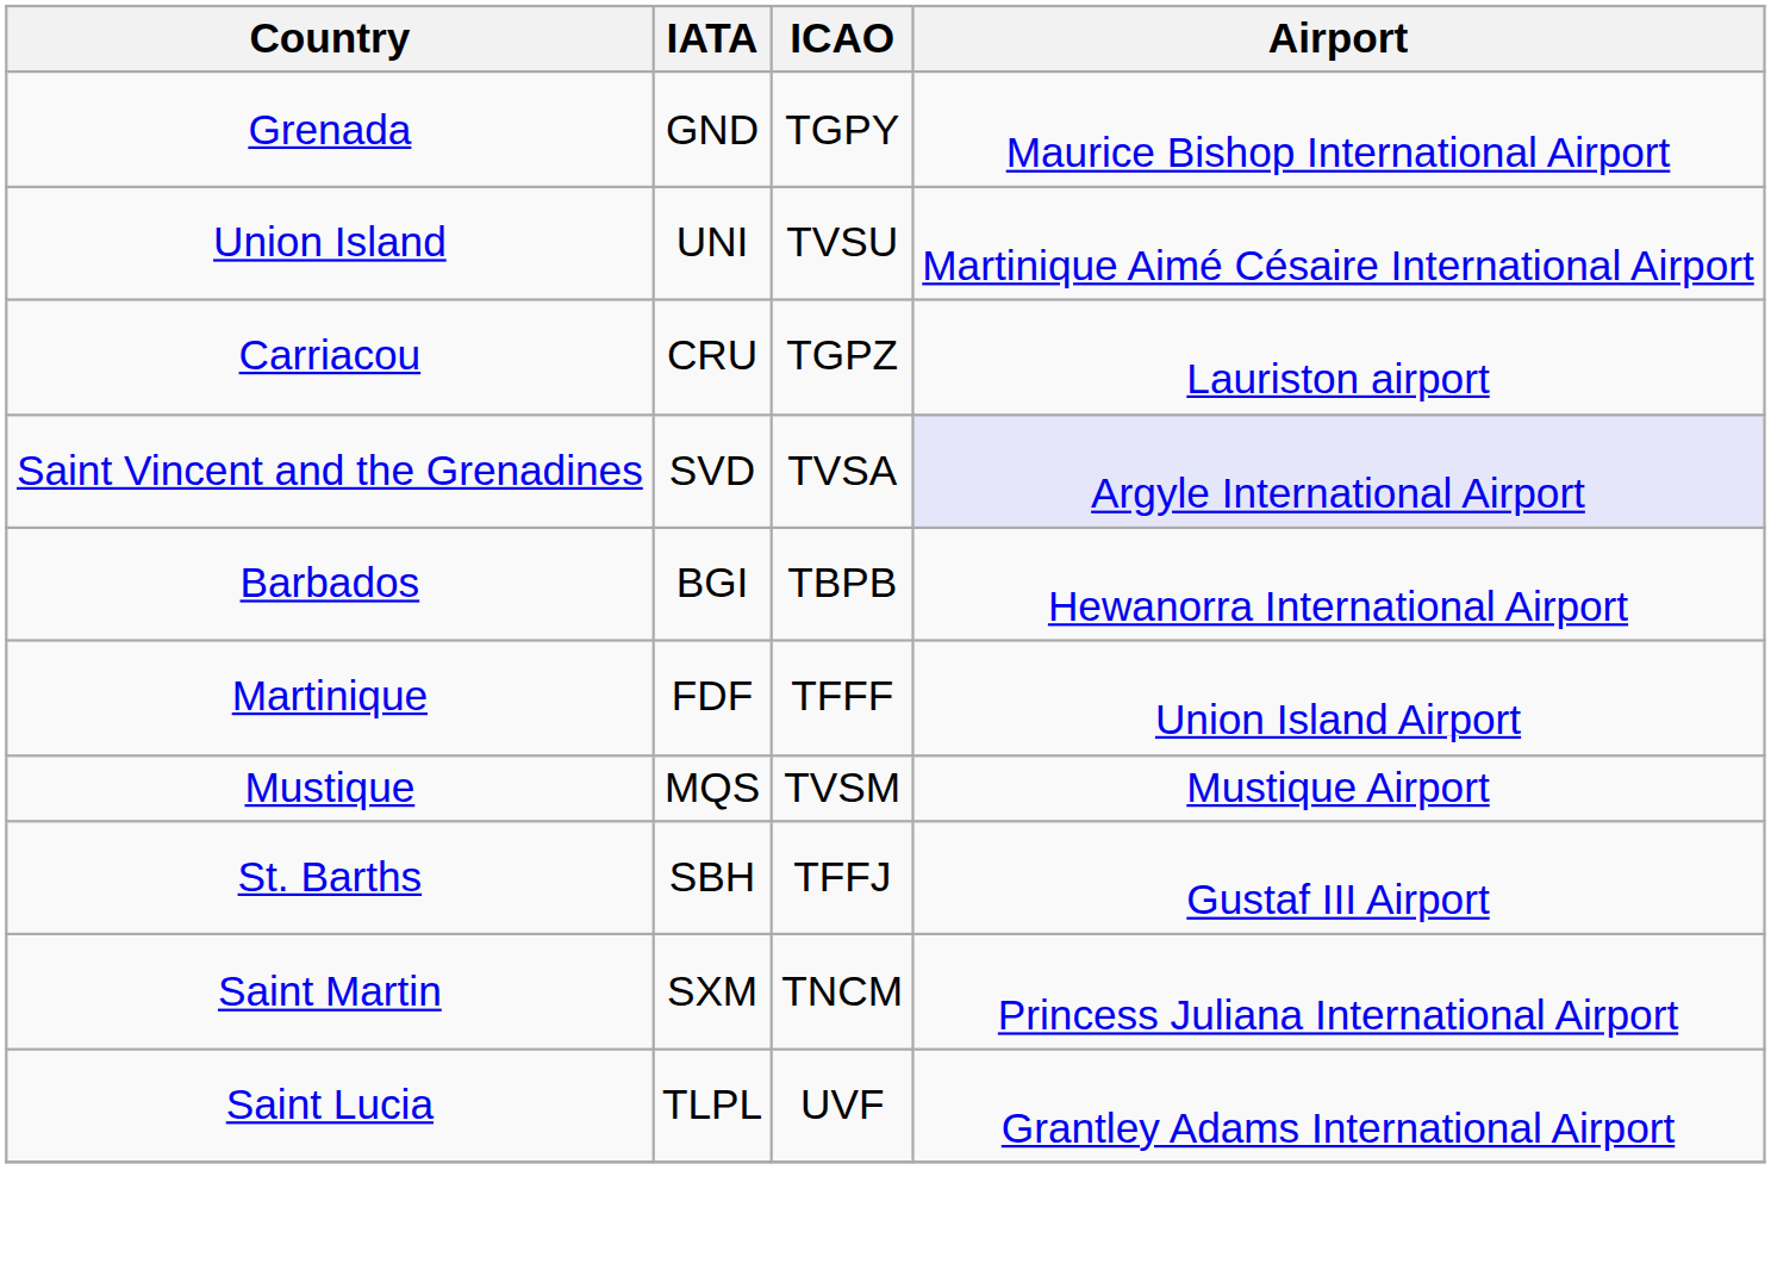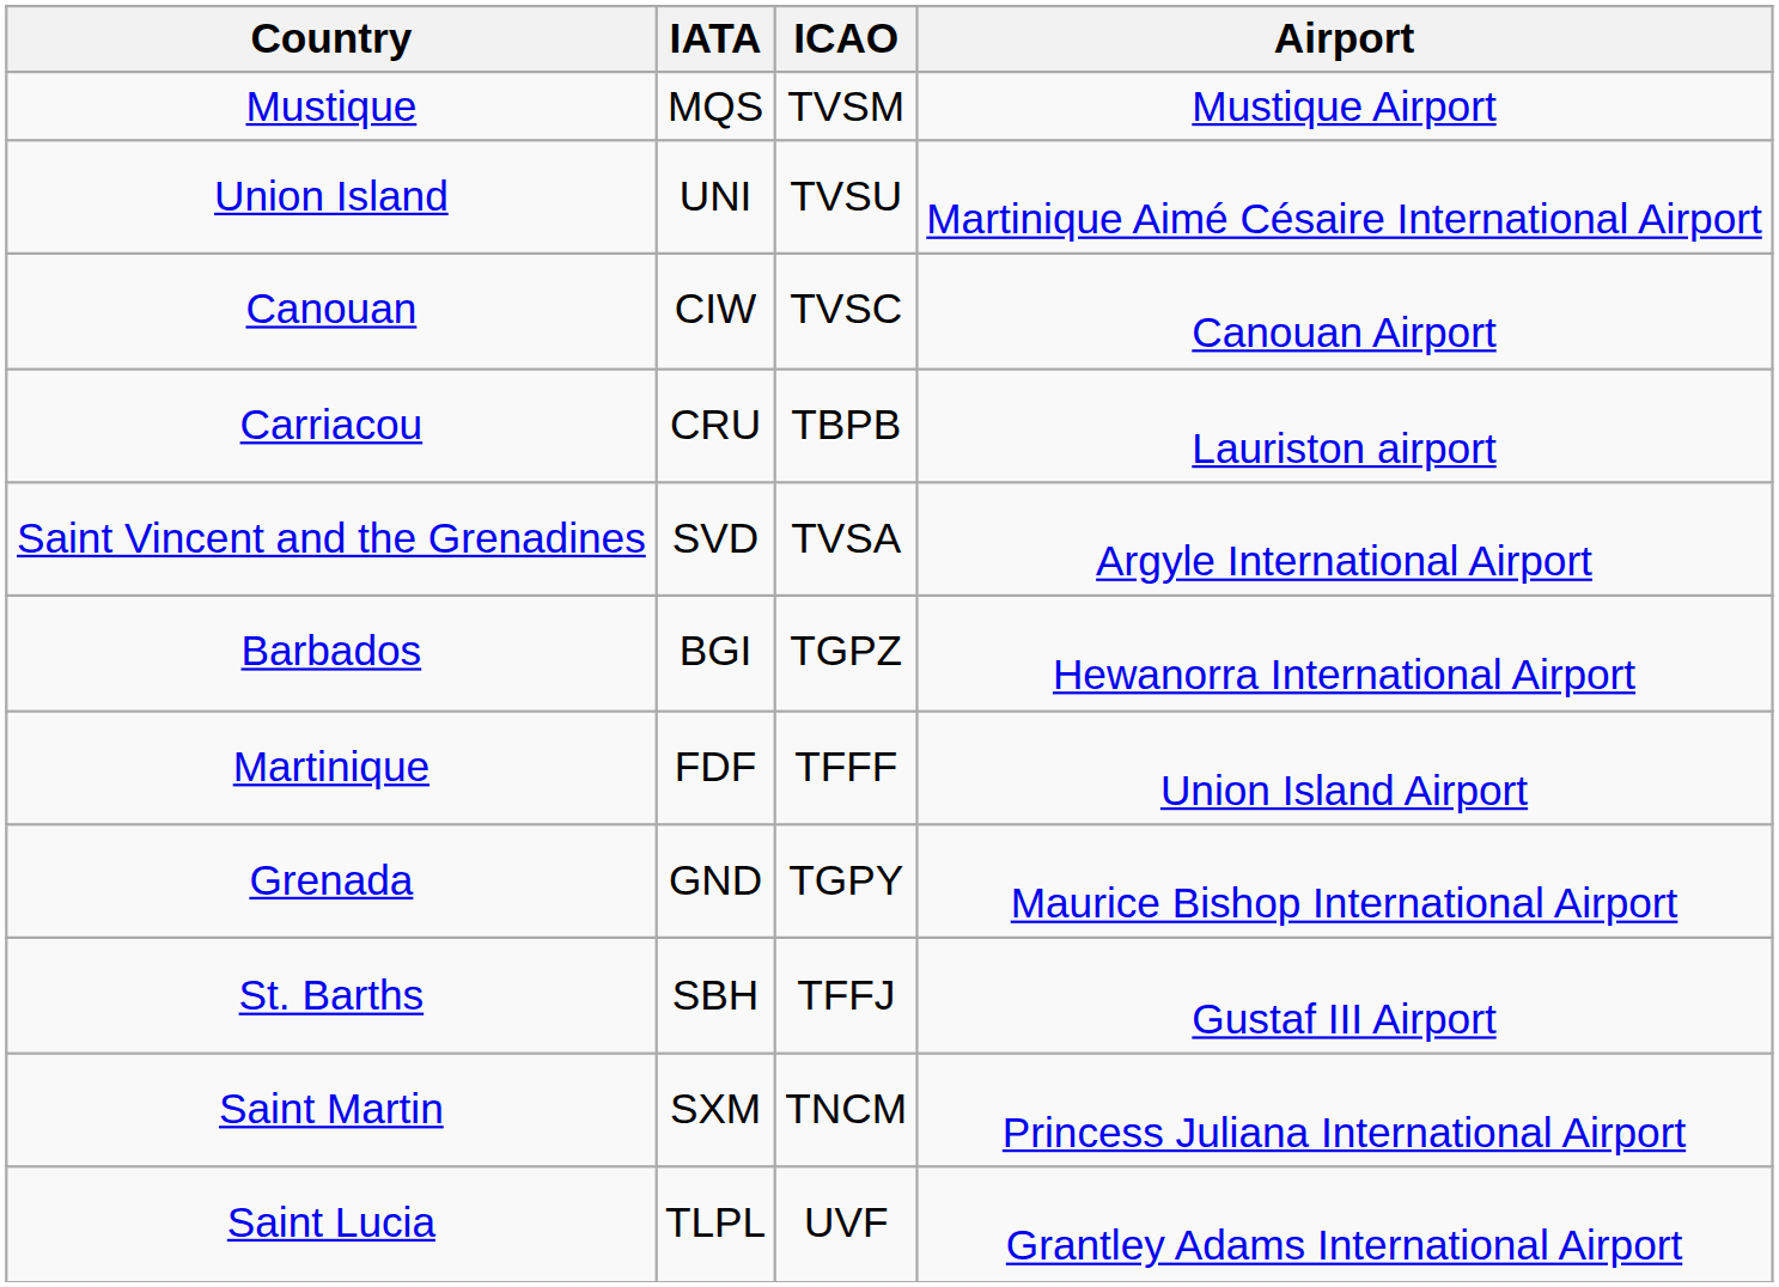 <table class="wikitable" style="margin:1em auto; border-collapse:collapse;text-align:center">
 <tr>
 <th>Country</th>
 <th>IATA</th>
 <th>ICAO</th>
 <th>Airport</th>
 </tr>
 <tr>
-<td><a href='#'>Grenada</a></td>
-<td>GND</td>
-<td>TGPY</td>
-<td><br><a href='#'>Maurice Bishop International Airport</a></td>
+<td><a href='#'>Mustique</a></td>
+<td>MQS</td>
+<td>TVSM</td>
+<td><a href='#'>Mustique Airport</a></td>
 </tr>
 <tr>
 <td><a href='#'>Union Island</a></td>
 <td>UNI</td>
 <td>TVSU</td>
 <td><br><a href='#'>Martinique Aimé Césaire International Airport</a></td>
 </tr>
 <tr>
+<td><a href='#'>Canouan</a></td>
+<td>CIW</td>
+<td>TVSC</td>
+<td><br><a href='#'>Canouan Airport</a></td>
+</tr>
+<tr>
 <td><a href='#'>Carriacou</a></td>
 <td>CRU</td>
-<td>TGPZ</td>
+<td>TBPB</td>
 <td><br><a href='#'>Lauriston airport</a></td>
 </tr>
 <tr>
 <td><a href='#'>Saint Vincent and the Grenadines</a></td>
 <td>SVD</td>
 <td>TVSA</td>
-<td style="background: lavender;"><br><a href='#'>Argyle International Airport</a></td>
+<td><br><a href='#'>Argyle International Airport</a></td>
 </tr>
 <tr>
 <td><a href='#'>Barbados</a></td>
 <td>BGI</td>
-<td>TBPB</td>
+<td>TGPZ</td>
 <td><br><a href='#'>Hewanorra International Airport</a></td>
 </tr>
 <tr>
 <td><a href='#'>Martinique</a></td>
 <td>FDF</td>
 <td>TFFF</td>
 <td><br><a href='#'>Union Island Airport</a></td>
 </tr>
 <tr>
-<td><a href='#'>Mustique</a></td>
-<td>MQS</td>
-<td>TVSM</td>
-<td><a href='#'>Mustique Airport</a></td>
+<td><a href='#'>Grenada</a></td>
+<td>GND</td>
+<td>TGPY</td>
+<td><br><a href='#'>Maurice Bishop International Airport</a></td>
 </tr>
 <tr>
 <td><a href='#'>St. Barths</a></td>
 <td>SBH</td>
 <td>TFFJ</td>
 <td><br><a href='#'>Gustaf III Airport</a></td>
 </tr>
 <tr>
 <td><a href='#'>Saint Martin</a></td>
 <td>SXM</td>
 <td>TNCM</td>
 <td><br><a href='#'>Princess Juliana International Airport</a></td>
 </tr>
 <tr>
 <td><a href='#'>Saint Lucia</a></td>
 <td>TLPL</td>
 <td>UVF</td>
 <td><br><a href='#'>Grantley Adams International Airport</a></td>
 </tr>
 <tr>
 </tr>
 </table>
